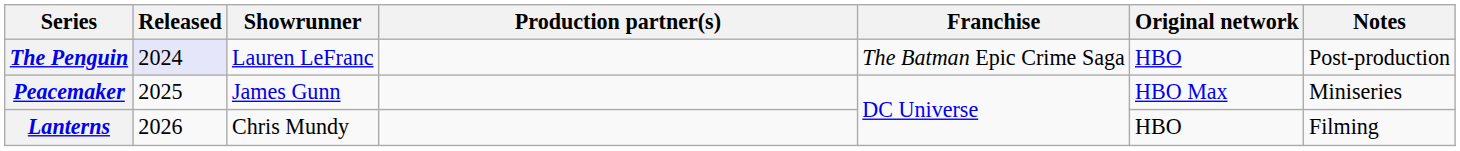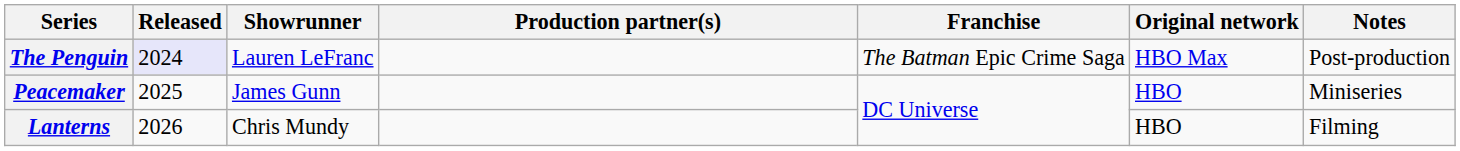 <table class="wikitable plainrowheaders unsortable defaultcenter col1left col2left">
 <tr>
 <th scope="col">Series</th>
 <th scope="col">Released</th>
 <th scope="col">Showrunner</th>
 <th scope="col" style="width:33%;">Production partner(s)</th>
 <th scope="col">Franchise</th>
 <th scope="col">Original network</th>
 <th scope="col">Notes</th>
 </tr>
 <tr>
 <th scope="row"><em><a href='#'>The Penguin</a></em></th>
 <td style="background: lavender;">2024</td>
 <td><a href='#'>Lauren LeFranc</a></td>
 <td></td>
 <td><em>The Batman</em> Epic Crime Saga</td>
-<td><a href='#'>HBO</a></td>
+<td><a href='#'>HBO Max</a></td>
 <td>Post-production</td>
 </tr>
 <tr>
 <th scope="row"><em><a href='#'>Peacemaker</a></em> </th>
 <td>2025</td>
 <td><a href='#'>James Gunn</a></td>
 <td></td>
 <td rowspan="2"><a href='#'>DC Universe</a></td>
-<td><a href='#'>HBO Max</a></td>
+<td><a href='#'>HBO</a></td>
 <td>Miniseries</td>
 </tr>
 <tr>
 <th scope="row"><em><a href='#'>Lanterns</a></em></th>
 <td>2026</td>
 <td>Chris Mundy</td>
 <td></td>
 <td>HBO</td>
 <td>Filming<br></td>
 </tr>
 </table>
